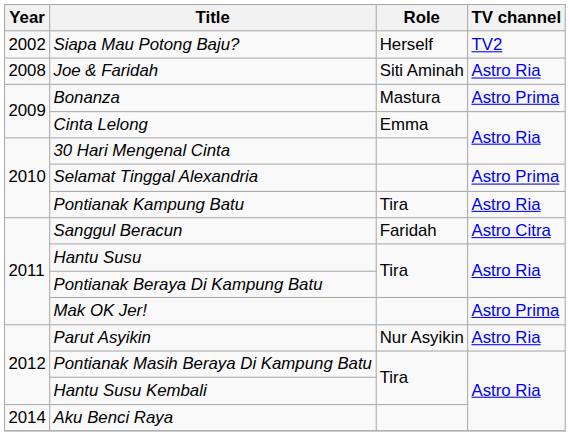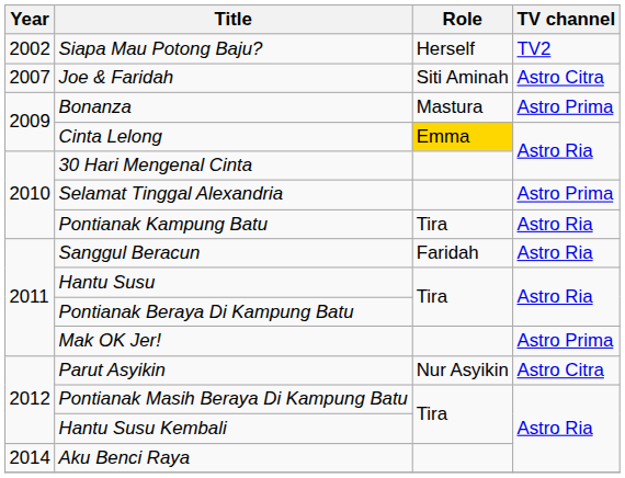 <table class="wikitable">
 <tr>
 <th>Year</th>
 <th>Title</th>
 <th>Role</th>
 <th>TV channel</th>
 </tr>
 <tr>
 <td>2002</td>
 <td><em>Siapa Mau Potong Baju?</em></td>
 <td>Herself</td>
 <td><a href='#'>TV2</a></td>
 </tr>
 <tr>
-<td>2008</td>
+<td>2007</td>
 <td><em>Joe & Faridah</em></td>
 <td>Siti Aminah</td>
-<td><a href='#'>Astro Ria</a></td>
+<td><a href='#'>Astro Citra</a></td>
 </tr>
 <tr>
 <td rowspan="2">2009</td>
 <td><em>Bonanza</em></td>
 <td>Mastura</td>
 <td><a href='#'>Astro Prima</a></td>
 </tr>
 <tr>
 <td><em>Cinta Lelong</em></td>
-<td>Emma</td>
+<td style="background: gold;">Emma</td>
 <td rowspan="2"><a href='#'>Astro Ria</a></td>
 </tr>
 <tr>
 <td rowspan="3">2010</td>
 <td><em>30 Hari Mengenal Cinta</em></td>
 <td></td>
 </tr>
 <tr>
 <td><em>Selamat Tinggal Alexandria</em></td>
 <td></td>
 <td><a href='#'>Astro Prima</a></td>
 </tr>
 <tr>
 <td><em>Pontianak Kampung Batu</em></td>
 <td>Tira</td>
 <td><a href='#'>Astro Ria</a></td>
 </tr>
 <tr>
 <td rowspan="4">2011</td>
 <td><em>Sanggul Beracun</em></td>
 <td>Faridah</td>
-<td><a href='#'>Astro Citra</a></td>
+<td><a href='#'>Astro Ria</a></td>
 </tr>
 <tr>
 <td><em>Hantu Susu</em></td>
 <td rowspan="2">Tira</td>
 <td rowspan="2"><a href='#'>Astro Ria</a></td>
 </tr>
 <tr>
 <td><em>Pontianak Beraya Di Kampung Batu</em></td>
 </tr>
 <tr>
 <td><em>Mak OK Jer!</em></td>
 <td></td>
 <td><a href='#'>Astro Prima</a></td>
 </tr>
 <tr>
 <td rowspan="3">2012</td>
 <td><em>Parut Asyikin</em></td>
 <td>Nur Asyikin</td>
-<td><a href='#'>Astro Ria</a></td>
+<td><a href='#'>Astro Citra</a></td>
 </tr>
 <tr>
 <td><em>Pontianak Masih Beraya Di Kampung Batu</em></td>
 <td rowspan="2">Tira</td>
 <td rowspan="3"><a href='#'>Astro Ria</a></td>
 </tr>
 <tr>
 <td><em>Hantu Susu Kembali</em></td>
 </tr>
 <tr>
 <td>2014</td>
 <td><em>Aku Benci Raya</em></td>
 <td></td>
 </tr>
 <tr>
 </tr>
 </table>
